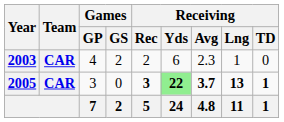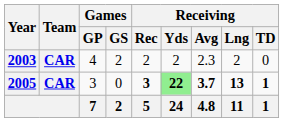 <table class="wikitable" style="text-align:center">
 <tr>
 <th rowspan="2">Year</th>
 <th rowspan="2">Team</th>
 <th colspan="2">Games</th>
 <th colspan="5">Receiving</th>
 </tr>
 <tr>
 <th>GP</th>
 <th>GS</th>
 <th>Rec</th>
 <th>Yds</th>
 <th>Avg</th>
 <th>Lng</th>
 <th>TD</th>
 </tr>
 <tr>
 <th><a href='#'>2003</a></th>
 <th><a href='#'>CAR</a></th>
 <td>4</td>
 <td>2</td>
 <td>2</td>
-<td>6</td>
+<td>2</td>
 <td>2.3</td>
-<td>1</td>
+<td>2</td>
 <td>0</td>
 </tr>
 <tr>
 <th><a href='#'>2005</a></th>
 <th><a href='#'>CAR</a></th>
 <td>3</td>
 <td>0</td>
 <td><strong>3</strong></td>
 <td style="background: lightgreen;"><strong>22</strong></td>
 <td><strong>3.7</strong></td>
 <td><strong>13</strong></td>
 <td><strong>1</strong></td>
 </tr>
 <tr>
 <th colspan="2"></th>
 <th>7</th>
 <th>2</th>
 <th>5</th>
 <th>24</th>
 <th>4.8</th>
 <th>11</th>
 <th>1</th>
 </tr>
 </table>
